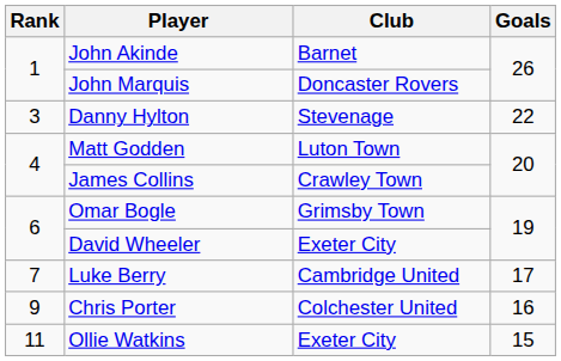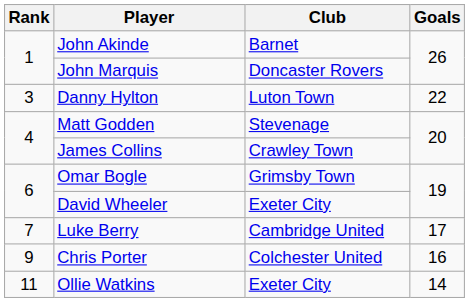 <table class="wikitable" style="text-align:center">
 <tr>
 <th>Rank</th>
 <th width=175>Player</th>
 <th width=150>Club</th>
 <th>Goals</th>
 </tr>
 <tr>
 <td rowspan=2>1</td>
 <td style="text-align:left"> <a href='#'>John Akinde</a></td>
 <td style="text-align:left"><a href='#'>Barnet</a></td>
 <td rowspan=2>26</td>
 </tr>
 <tr>
 <td style="text-align:left"> <a href='#'>John Marquis</a></td>
 <td style="text-align:left"><a href='#'>Doncaster Rovers</a></td>
 </tr>
 <tr>
 <td>3</td>
 <td style="text-align:left"> <a href='#'>Danny Hylton</a></td>
-<td style="text-align:left"><a href='#'>Stevenage</a></td>
+<td style="text-align:left"><a href='#'>Luton Town</a></td>
 <td>22</td>
 </tr>
 <tr>
 <td rowspan=2>4</td>
 <td style="text-align:left"> <a href='#'>Matt Godden</a></td>
-<td style="text-align:left"><a href='#'>Luton Town</a></td>
+<td style="text-align:left"><a href='#'>Stevenage</a></td>
 <td rowspan=2>20</td>
 </tr>
 <tr>
 <td style="text-align:left"> <a href='#'>James Collins</a></td>
 <td style="text-align:left"><a href='#'>Crawley Town</a></td>
 </tr>
 <tr>
 <td rowspan=2>6</td>
 <td style="text-align:left"> <a href='#'>Omar Bogle</a></td>
 <td style="text-align:left"><a href='#'>Grimsby Town</a></td>
 <td rowspan=2>19</td>
 </tr>
 <tr>
 <td style="text-align:left"> <a href='#'>David Wheeler</a></td>
 <td style="text-align:left"><a href='#'>Exeter City</a></td>
 </tr>
 <tr>
 <td>7</td>
 <td style="text-align:left"> <a href='#'>Luke Berry</a></td>
 <td style="text-align:left"><a href='#'>Cambridge United</a></td>
 <td>17</td>
 </tr>
 <tr>
 <td>9</td>
 <td style="text-align:left"> <a href='#'>Chris Porter</a></td>
 <td style="text-align:left"><a href='#'>Colchester United</a></td>
 <td>16</td>
 </tr>
 <tr>
 <td>11</td>
 <td style="text-align:left"> <a href='#'>Ollie Watkins</a></td>
 <td style="text-align:left"><a href='#'>Exeter City</a></td>
-<td>15</td>
+<td>14</td>
 </tr>
 </table>
